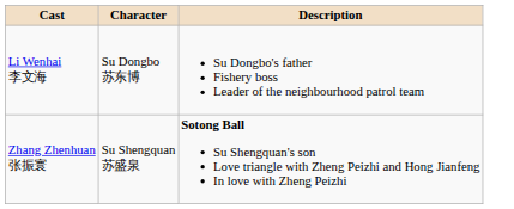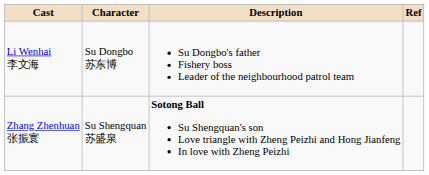 <table class="wikitable">
 <tr>
 <th style="background:#f2dfc6">Cast</th>
 <th style="background:#f2dfc6">Character</th>
 <th style="background:#f2dfc6">Description</th>
+<th style="background:#f2dfc6">Ref</th>
 </tr>
 <tr>
 <td><a href='#'>Li Wenhai</a> <br> 李文海</td>
 <td>Su Dongbo <br> 苏东博</td>
 <td><br><ul><li>Su Dongbo's father</li><li>Fishery boss</li><li>Leader of the neighbourhood patrol team</li></ul></td>
+<td></td>
 </tr>
 <tr>
 <td><a href='#'>Zhang Zhenhuan</a> <br> 张振寰</td>
 <td>Su Shengquan <br>苏盛泉</td>
 <td><strong>Sotong Ball </strong><br><ul><li>Su Shengquan's son</li><li>Love triangle with Zheng Peizhi and Hong Jianfeng</li><li>In love with Zheng Peizhi</li></ul></td>
+<td></td>
 </tr>
 </table>
